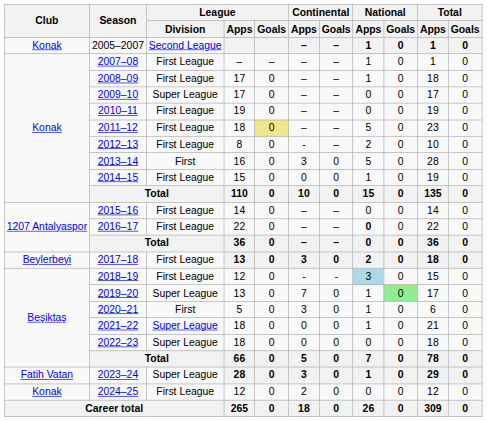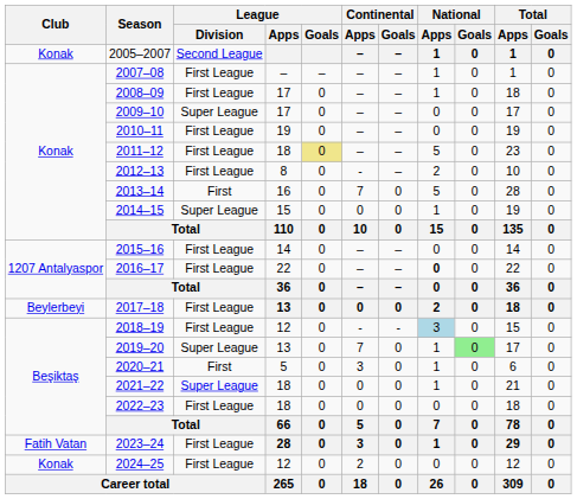 <table class="wikitable" style="text-align: center;">
 <tr>
 <th rowspan="2">Club</th>
 <th rowspan="2">Season</th>
 <th colspan="3">League</th>
 <th colspan="2">Continental</th>
 <th colspan="2">National</th>
 <th colspan="2">Total</th>
 </tr>
 <tr>
 <th>Division</th>
 <th>Apps</th>
 <th>Goals</th>
 <th>Apps</th>
 <th>Goals</th>
 <th>Apps</th>
 <th>Goals</th>
 <th>Apps</th>
 <th>Goals</th>
 </tr>
 <tr>
 <td><a href='#'>Konak</a></td>
 <td>2005–2007</td>
 <td><a href='#'>Second League</a></td>
 <th></th>
 <th></th>
 <th>–</th>
 <th>–</th>
 <th>1</th>
 <th>0</th>
 <th>1</th>
 <th>0</th>
 </tr>
 <tr>
 <td rowspan=9><a href='#'>Konak</a></td>
 <td><a href='#'>2007–08</a></td>
 <td>First League</td>
 <td>–</td>
 <td>–</td>
 <td>–</td>
 <td>–</td>
 <td>1</td>
 <td>0</td>
 <td>1</td>
 <td>0</td>
 </tr>
 <tr>
 <td><a href='#'>2008–09</a></td>
 <td>First League</td>
 <td>17</td>
 <td>0</td>
 <td>–</td>
 <td>–</td>
 <td>1</td>
 <td>0</td>
 <td>18</td>
 <td>0</td>
 </tr>
 <tr>
 <td><a href='#'>2009–10</a></td>
 <td>Super League</td>
 <td>17</td>
 <td>0</td>
 <td>–</td>
 <td>–</td>
 <td>0</td>
 <td>0</td>
 <td>17</td>
 <td>0</td>
 </tr>
 <tr>
 <td><a href='#'>2010–11</a></td>
 <td>First League</td>
 <td>19</td>
 <td>0</td>
 <td>–</td>
 <td>–</td>
 <td>0</td>
 <td>0</td>
 <td>19</td>
 <td>0</td>
 </tr>
 <tr>
 <td><a href='#'>2011–12</a></td>
 <td>First League</td>
 <td>18</td>
 <td style="background: khaki;">0</td>
 <td>–</td>
 <td>–</td>
 <td>5</td>
 <td>0</td>
 <td>23</td>
 <td>0</td>
 </tr>
 <tr>
 <td><a href='#'>2012–13</a></td>
 <td>First League</td>
 <td>8</td>
 <td>0</td>
 <td>-</td>
 <td>–</td>
 <td>2</td>
 <td>0</td>
 <td>10</td>
 <td>0</td>
 </tr>
 <tr>
 <td><a href='#'>2013–14</a></td>
 <td>First</td>
 <td>16</td>
 <td>0</td>
-<td>3</td>
+<td>7</td>
 <td>0</td>
 <td>5</td>
 <td>0</td>
 <td>28</td>
 <td>0</td>
 </tr>
 <tr>
 <td><a href='#'>2014–15</a></td>
-<td>First League</td>
+<td>Super League</td>
 <td>15</td>
 <td>0</td>
 <td>0</td>
 <td>0</td>
 <td>1</td>
 <td>0</td>
 <td>19</td>
 <td>0</td>
 </tr>
 <tr>
 <th colspan="2">Total</th>
 <th>110</th>
 <th>0</th>
 <th>10</th>
 <th>0</th>
 <th>15</th>
 <th>0</th>
 <th>135</th>
 <th>0</th>
 </tr>
 <tr>
 <td rowspan=3><a href='#'>1207 Antalyaspor</a></td>
 <td><a href='#'>2015–16</a></td>
 <td>First League</td>
 <td>14</td>
 <td>0</td>
 <td>–</td>
 <td>–</td>
 <td>0</td>
 <td>0</td>
 <td>14</td>
 <td>0</td>
 </tr>
 <tr>
 <td><a href='#'>2016–17</a></td>
 <td>First League</td>
 <td>22</td>
 <td>0</td>
 <td>–</td>
 <td>–</td>
 <td><strong>0</strong></td>
 <td>0</td>
 <td>22</td>
 <td>0</td>
 </tr>
 <tr>
 <th colspan="2">Total</th>
 <th>36</th>
 <th>0</th>
 <th>–</th>
 <th>–</th>
 <th>0</th>
 <th>0</th>
 <th>36</th>
 <th>0</th>
 </tr>
 <tr>
 <td><a href='#'>Beylerbeyi</a></td>
 <td><a href='#'>2017–18</a></td>
 <td>First League</td>
 <th>13</th>
 <th>0</th>
-<th>3</th>
+<th>0</th>
 <th>0</th>
 <th>2</th>
 <th>0</th>
 <th>18</th>
 <th>0</th>
 </tr>
 <tr>
 <td rowspan=6><a href='#'>Beşiktaş</a></td>
 <td><a href='#'>2018–19</a></td>
 <td>First League</td>
 <td>12</td>
 <td>0</td>
 <td>-</td>
 <td>-</td>
 <td style="background: lightblue;">3</td>
 <td>0</td>
 <td>15</td>
 <td>0</td>
 </tr>
 <tr>
 <td><a href='#'>2019–20</a></td>
 <td>Super League</td>
 <td>13</td>
 <td>0</td>
 <td>7</td>
 <td>0</td>
 <td>1</td>
 <td style="background: lightgreen;">0</td>
 <td>17</td>
 <td>0</td>
 </tr>
 <tr>
 <td><a href='#'>2020–21</a></td>
 <td>First</td>
 <td>5</td>
 <td>0</td>
 <td>3</td>
 <td>0</td>
 <td>1</td>
 <td>0</td>
 <td>6</td>
 <td>0</td>
 </tr>
 <tr>
 <td><a href='#'>2021–22</a></td>
 <td><a href='#'>Super League</a></td>
 <td>18</td>
 <td>0</td>
 <td>0</td>
 <td>0</td>
 <td>1</td>
 <td>0</td>
 <td>21</td>
 <td>0</td>
 </tr>
 <tr>
 <td><a href='#'>2022–23</a></td>
-<td>Super League</td>
+<td>First League</td>
 <td>18</td>
 <td>0</td>
 <td>0</td>
 <td>0</td>
 <td>0</td>
 <td>0</td>
 <td>18</td>
 <td>0</td>
 </tr>
 <tr>
 <th colspan="2">Total</th>
 <th>66</th>
 <th>0</th>
 <th>5</th>
 <th>0</th>
 <th>7</th>
 <th>0</th>
 <th>78</th>
 <th>0</th>
 </tr>
 <tr>
 <td><a href='#'>Fatih Vatan</a></td>
 <td><a href='#'>2023–24</a></td>
-<td>Super League</td>
+<td>First League</td>
 <th>28</th>
 <th>0</th>
 <th>3</th>
 <th>0</th>
 <th>1</th>
 <th>0</th>
 <th>29</th>
 <th>0</th>
 </tr>
 <tr>
 <td><a href='#'>Konak</a></td>
 <td><a href='#'>2024–25</a></td>
 <td>First League</td>
 <td>12</td>
 <td>0</td>
 <td>2</td>
 <td>0</td>
 <td>0</td>
 <td>0</td>
 <td>12</td>
 <td>0</td>
 </tr>
 <tr>
 <th colspan="3">Career total</th>
 <th>265</th>
 <th>0</th>
 <th>18</th>
 <th>0</th>
 <th>26</th>
 <th>0</th>
 <th>309</th>
 <th>0</th>
 </tr>
 </table>
